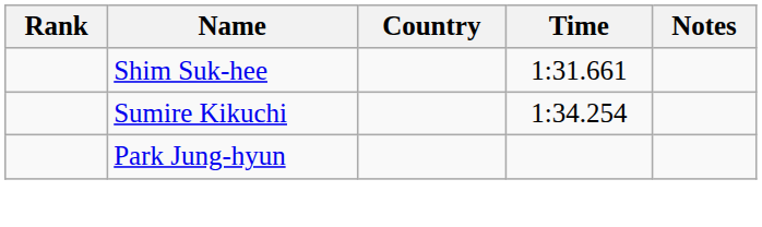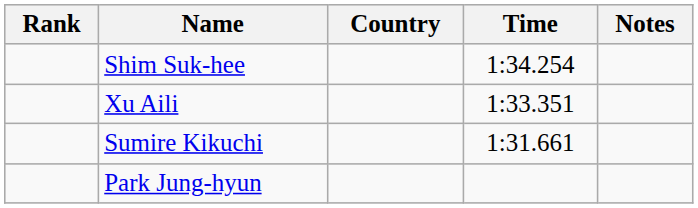 <table class="wikitable sortable" style="text-align:center" width=50%>
 <tr>
 <th>Rank</th>
 <th>Name</th>
 <th>Country</th>
 <th>Time</th>
 <th>Notes</th>
 </tr>
 <tr>
 <td></td>
 <td align=left><a href='#'>Shim Suk-hee</a></td>
 <td align=left></td>
-<td>1:31.661</td>
+<td>1:34.254</td>
+<td></td>
+</tr>
+<tr>
+<td></td>
+<td align=left><a href='#'>Xu Aili</a></td>
+<td align=left></td>
+<td>1:33.351</td>
 <td></td>
 </tr>
 <tr>
 <td></td>
 <td align=left><a href='#'>Sumire Kikuchi</a></td>
 <td align=left></td>
-<td>1:34.254</td>
+<td>1:31.661</td>
 <td></td>
 </tr>
 <tr>
 <td></td>
 <td align=left><a href='#'>Park Jung-hyun</a></td>
 <td align=left></td>
 <td></td>
 <td></td>
 </tr>
 </table>
